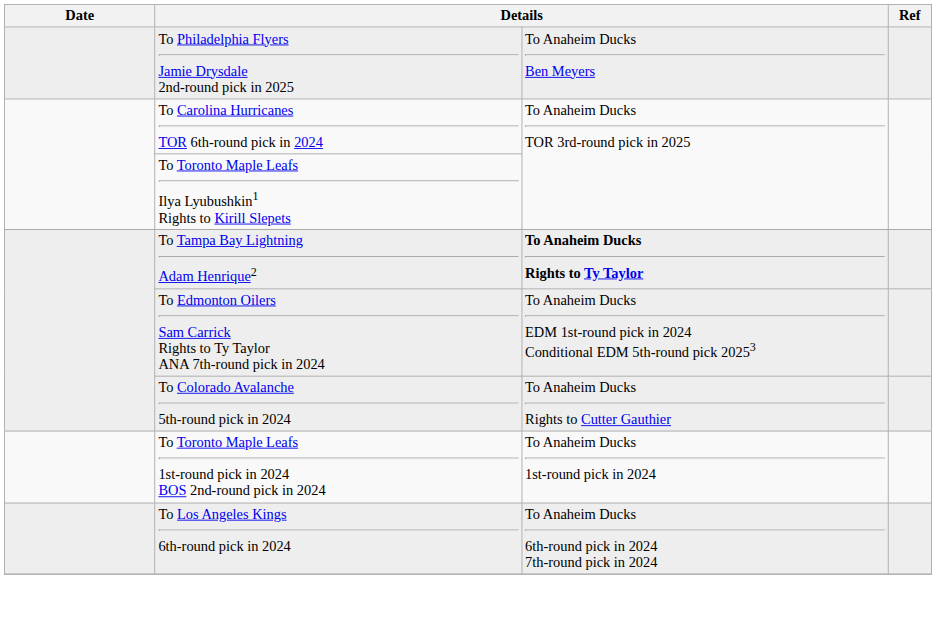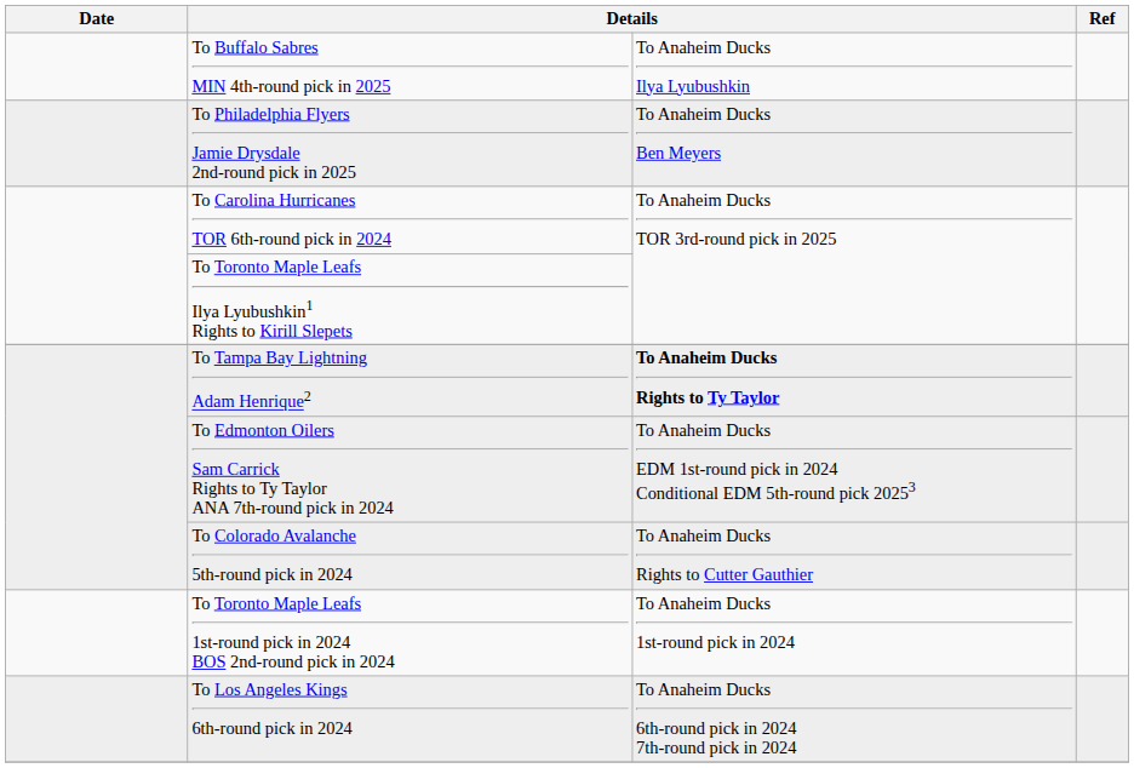 <table class="wikitable">
 <tr>
 <th style="width: 10em;">Date</th>
 <th colspan=2>Details</th>
 <th style="width: 2.5em;">Ref</th>
+</tr>
+<tr>
+<td></td>
+<td style="width: 25em;" valign="top">To <a href='#'>Buffalo Sabres</a><hr><a href='#'>MIN</a> 4th-round pick in <a href='#'>2025</a></td>
+<td style="width: 25em;" valign="top">To Anaheim Ducks<hr><a href='#'>Ilya Lyubushkin</a></td>
+<td></td>
 </tr>
 <tr bgcolor="eeeeee">
 <td></td>
 <td style="width: 25em;" valign="top">To <a href='#'>Philadelphia Flyers</a><hr><a href='#'>Jamie Drysdale</a><br>2nd-round pick in 2025</td>
 <td style="width: 25em;" valign="top">To Anaheim Ducks<hr><a href='#'>Ben Meyers</a></td>
 <td></td>
 </tr>
 <tr>
 <td rowspan=2></td>
 <td style="width: 25em;" valign="top">To <a href='#'>Carolina Hurricanes</a><hr><a href='#'>TOR</a> 6th-round pick in <a href='#'>2024</a></td>
 <td rowspan=2; style="width: 25em;" valign="top">To Anaheim Ducks<hr>TOR 3rd-round pick in 2025</td>
 <td rowspan=2></td>
 </tr>
 <tr>
 <td style="width: 25em;" valign="top">To <a href='#'>Toronto Maple Leafs</a><hr>Ilya Lyubushkin<sup>1</sup><br>Rights to <a href='#'>Kirill Slepets</a></td>
 </tr>
 <tr>
 </tr>
 <tr bgcolor="eeeeee">
 <td rowspan=3></td>
 <td style="width: 25em;" valign="top">To <a href='#'>Tampa Bay Lightning</a><hr><a href='#'>Adam Henrique</a><sup>2</sup></td>
 <td style="width: 25em;" valign="top"><strong>To Anaheim Ducks<hr>Rights to <a href='#'>Ty Taylor</a></strong></td>
 <td></td>
 </tr>
 <tr bgcolor="eeeeee">
 <td style="width: 25em;" valign="top">To <a href='#'>Edmonton Oilers</a><hr><a href='#'>Sam Carrick</a><br>Rights to Ty Taylor<br>ANA 7th-round pick in 2024</td>
 <td style="width: 25em;" valign="top">To Anaheim Ducks<hr>EDM 1st-round pick in 2024<br>Conditional EDM 5th-round pick 2025<sup>3</sup></td>
 <td></td>
 </tr>
 <tr bgcolor="eeeeee">
 <td style="width: 25em;" valign="top">To <a href='#'>Colorado Avalanche</a><hr>5th-round pick in 2024</td>
 <td style="width: 25em;" valign="top">To Anaheim Ducks<hr>Rights to <a href='#'>Cutter Gauthier</a></td>
 <td></td>
 </tr>
 <tr>
 <td></td>
 <td style="width: 25em;" valign="top">To <a href='#'>Toronto Maple Leafs</a><hr>1st-round pick in 2024<br><a href='#'>BOS</a> 2nd-round pick in 2024</td>
 <td style="width: 25em;" valign="top">To Anaheim Ducks<hr>1st-round pick in 2024</td>
 <td></td>
 </tr>
 <tr bgcolor="eeeeee">
 <td></td>
 <td style="width: 25em;" valign="top">To <a href='#'>Los Angeles Kings</a><hr>6th-round pick in 2024</td>
 <td style="width: 25em;" valign="top">To Anaheim Ducks<hr>6th-round pick in 2024<br>7th-round pick in 2024</td>
 <td></td>
 </tr>
 <tr>
 </tr>
 </table>
